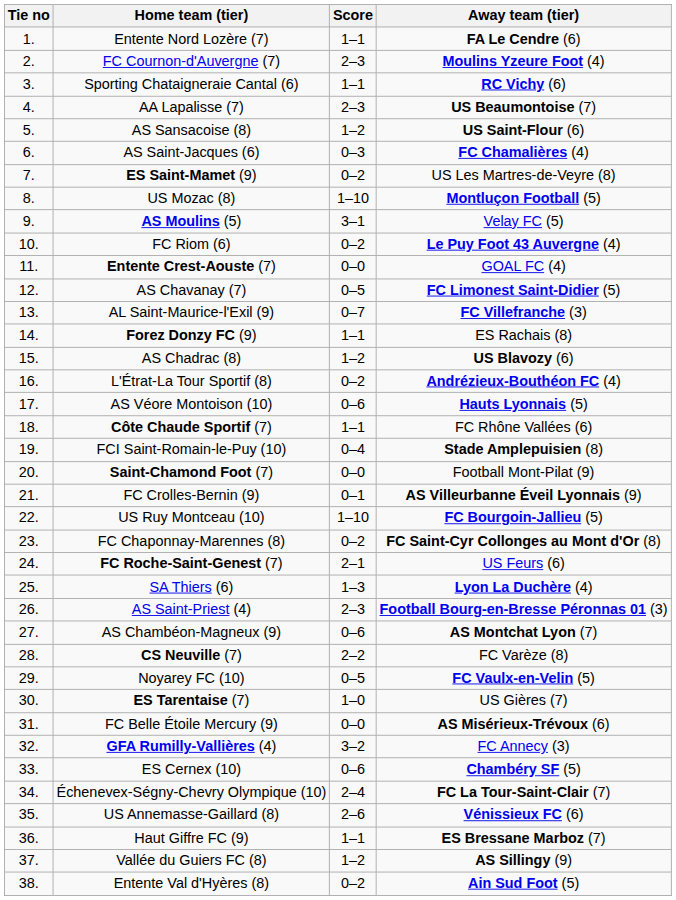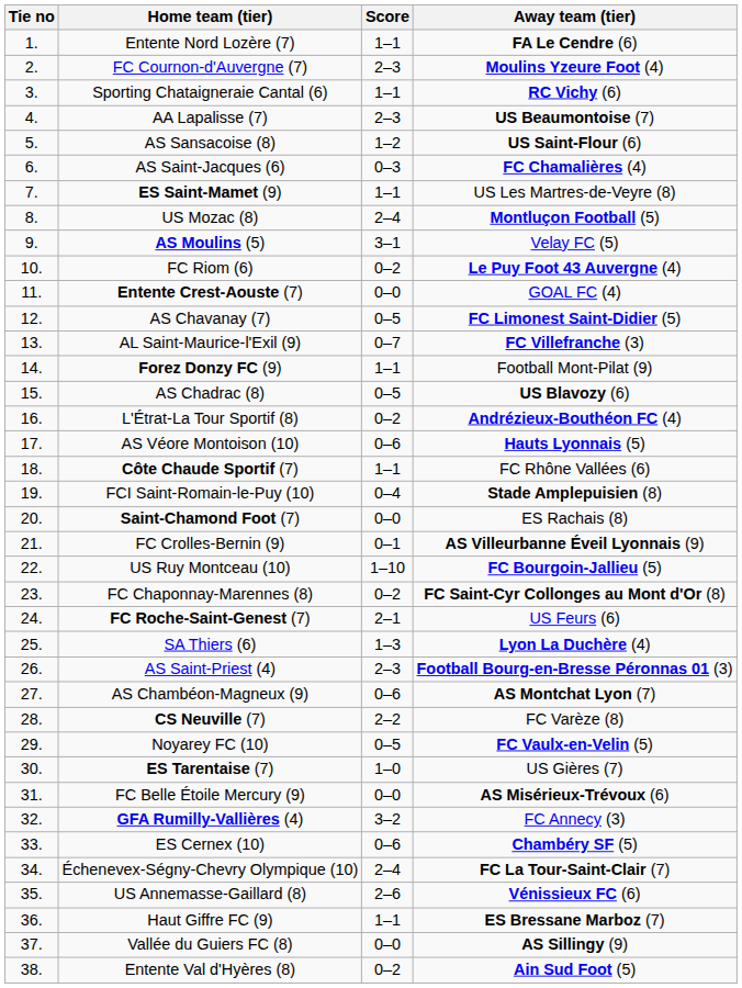 <table class="wikitable" style="text-align: center">
 <tr>
 <th>Tie no</th>
 <th>Home team (tier)</th>
 <th>Score</th>
 <th>Away team (tier)</th>
 </tr>
 <tr>
 <td>1.</td>
 <td>Entente Nord Lozère (7)</td>
 <td>1–1 </td>
 <td><strong>FA Le Cendre</strong> (6)</td>
 </tr>
 <tr>
 <td>2.</td>
 <td><a href='#'>FC Cournon-d'Auvergne</a> (7)</td>
 <td>2–3</td>
 <td><strong><a href='#'>Moulins Yzeure Foot</a></strong> (4)</td>
 </tr>
 <tr>
 <td>3.</td>
 <td>Sporting Chataigneraie Cantal (6)</td>
 <td>1–1 </td>
 <td><strong><a href='#'>RC Vichy</a></strong> (6)</td>
 </tr>
 <tr>
 <td>4.</td>
 <td>AA Lapalisse (7)</td>
 <td>2–3</td>
 <td><strong>US Beaumontoise</strong> (7)</td>
 </tr>
 <tr>
 <td>5.</td>
 <td>AS Sansacoise (8)</td>
 <td>1–2</td>
 <td><strong>US Saint-Flour</strong> (6)</td>
 </tr>
 <tr>
 <td>6.</td>
 <td>AS Saint-Jacques (6)</td>
 <td>0–3</td>
 <td><strong><a href='#'>FC Chamalières</a></strong> (4)</td>
 </tr>
 <tr>
 <td>7.</td>
 <td><strong>ES Saint-Mamet</strong> (9)</td>
-<td>0–2</td>
+<td>1–1 </td>
 <td>US Les Martres-de-Veyre (8)</td>
 </tr>
 <tr>
 <td>8.</td>
 <td>US Mozac (8)</td>
-<td>1–10</td>
+<td>2–4</td>
 <td><strong><a href='#'>Montluçon Football</a></strong> (5)</td>
 </tr>
 <tr>
 <td>9.</td>
 <td><strong><a href='#'>AS Moulins</a></strong> (5)</td>
 <td>3–1</td>
 <td><a href='#'>Velay FC</a> (5)</td>
 </tr>
 <tr>
 <td>10.</td>
 <td>FC Riom (6)</td>
 <td>0–2</td>
 <td><strong><a href='#'>Le Puy Foot 43 Auvergne</a></strong> (4)</td>
 </tr>
 <tr>
 <td>11.</td>
 <td><strong>Entente Crest-Aouste</strong> (7)</td>
 <td>0–0 </td>
 <td><a href='#'>GOAL FC</a> (4)</td>
 </tr>
 <tr>
 <td>12.</td>
 <td>AS Chavanay (7)</td>
 <td>0–5</td>
 <td><strong><a href='#'>FC Limonest Saint-Didier</a></strong> (5)</td>
 </tr>
 <tr>
 <td>13.</td>
 <td>AL Saint-Maurice-l'Exil (9)</td>
 <td>0–7</td>
 <td><strong><a href='#'>FC Villefranche</a></strong> (3)</td>
 </tr>
 <tr>
 <td>14.</td>
 <td><strong>Forez Donzy FC</strong> (9)</td>
 <td>1–1 </td>
-<td>ES Rachais (8)</td>
+<td>Football Mont-Pilat (9)</td>
 </tr>
 <tr>
 <td>15.</td>
 <td>AS Chadrac (8)</td>
-<td>1–2</td>
+<td>0–5</td>
 <td><strong>US Blavozy</strong> (6)</td>
 </tr>
 <tr>
 <td>16.</td>
 <td>L'Étrat-La Tour Sportif (8)</td>
 <td>0–2</td>
 <td><strong><a href='#'>Andrézieux-Bouthéon FC</a></strong> (4)</td>
 </tr>
 <tr>
 <td>17.</td>
 <td>AS Véore Montoison (10)</td>
 <td>0–6</td>
 <td><strong><a href='#'>Hauts Lyonnais</a></strong> (5)</td>
 </tr>
 <tr>
 <td>18.</td>
 <td><strong>Côte Chaude Sportif</strong> (7)</td>
 <td>1–1 </td>
 <td>FC Rhône Vallées (6)</td>
 </tr>
 <tr>
 <td>19.</td>
 <td>FCI Saint-Romain-le-Puy (10)</td>
 <td>0–4</td>
 <td><strong>Stade Amplepuisien</strong> (8)</td>
 </tr>
 <tr>
 <td>20.</td>
 <td><strong>Saint-Chamond Foot</strong> (7)</td>
 <td>0–0 </td>
-<td>Football Mont-Pilat (9)</td>
+<td>ES Rachais (8)</td>
 </tr>
 <tr>
 <td>21.</td>
 <td>FC Crolles-Bernin (9)</td>
 <td>0–1</td>
 <td><strong>AS Villeurbanne Éveil Lyonnais</strong> (9)</td>
 </tr>
 <tr>
 <td>22.</td>
 <td>US Ruy Montceau (10)</td>
 <td>1–10</td>
 <td><strong><a href='#'>FC Bourgoin-Jallieu</a></strong> (5)</td>
 </tr>
 <tr>
 <td>23.</td>
 <td>FC Chaponnay-Marennes (8)</td>
 <td>0–2</td>
 <td><strong>FC Saint-Cyr Collonges au Mont d'Or</strong> (8)</td>
 </tr>
 <tr>
 <td>24.</td>
 <td><strong>FC Roche-Saint-Genest</strong> (7)</td>
 <td>2–1</td>
 <td><a href='#'>US Feurs</a> (6)</td>
 </tr>
 <tr>
 <td>25.</td>
 <td><a href='#'>SA Thiers</a> (6)</td>
 <td>1–3</td>
 <td><strong><a href='#'>Lyon La Duchère</a></strong> (4)</td>
 </tr>
 <tr>
 <td>26.</td>
 <td><a href='#'>AS Saint-Priest</a> (4)</td>
 <td>2–3</td>
 <td><strong><a href='#'>Football Bourg-en-Bresse Péronnas 01</a></strong> (3)</td>
 </tr>
 <tr>
 <td>27.</td>
 <td>AS Chambéon-Magneux (9)</td>
 <td>0–6</td>
 <td><strong>AS Montchat Lyon</strong> (7)</td>
 </tr>
 <tr>
 <td>28.</td>
 <td><strong>CS Neuville</strong> (7)</td>
 <td>2–2 </td>
 <td>FC Varèze (8)</td>
 </tr>
 <tr>
 <td>29.</td>
 <td>Noyarey FC (10)</td>
 <td>0–5</td>
 <td><strong><a href='#'>FC Vaulx-en-Velin</a></strong> (5)</td>
 </tr>
 <tr>
 <td>30.</td>
 <td><strong>ES Tarentaise</strong> (7)</td>
 <td>1–0</td>
 <td>US Gières (7)</td>
 </tr>
 <tr>
 <td>31.</td>
 <td>FC Belle Étoile Mercury (9)</td>
 <td>0–0 </td>
 <td><strong>AS Misérieux-Trévoux</strong> (6)</td>
 </tr>
 <tr>
 <td>32.</td>
 <td><strong><a href='#'>GFA Rumilly-Vallières</a></strong> (4)</td>
 <td>3–2</td>
 <td><a href='#'>FC Annecy</a> (3)</td>
 </tr>
 <tr>
 <td>33.</td>
 <td>ES Cernex (10)</td>
 <td>0–6</td>
 <td><strong><a href='#'>Chambéry SF</a></strong> (5)</td>
 </tr>
 <tr>
 <td>34.</td>
 <td>Échenevex-Ségny-Chevry Olympique (10)</td>
 <td>2–4</td>
 <td><strong>FC La Tour-Saint-Clair</strong> (7)</td>
 </tr>
 <tr>
 <td>35.</td>
 <td>US Annemasse-Gaillard (8)</td>
 <td>2–6</td>
 <td><strong><a href='#'>Vénissieux FC</a></strong> (6)</td>
 </tr>
 <tr>
 <td>36.</td>
 <td>Haut Giffre FC (9)</td>
 <td>1–1 </td>
 <td><strong>ES Bressane Marboz</strong> (7)</td>
 </tr>
 <tr>
 <td>37.</td>
 <td>Vallée du Guiers FC (8)</td>
-<td>1–2</td>
+<td>0–0 </td>
 <td><strong>AS Sillingy</strong> (9)</td>
 </tr>
 <tr>
 <td>38.</td>
 <td>Entente Val d'Hyères (8)</td>
 <td>0–2</td>
 <td><strong><a href='#'>Ain Sud Foot</a></strong> (5)</td>
 </tr>
 </table>
